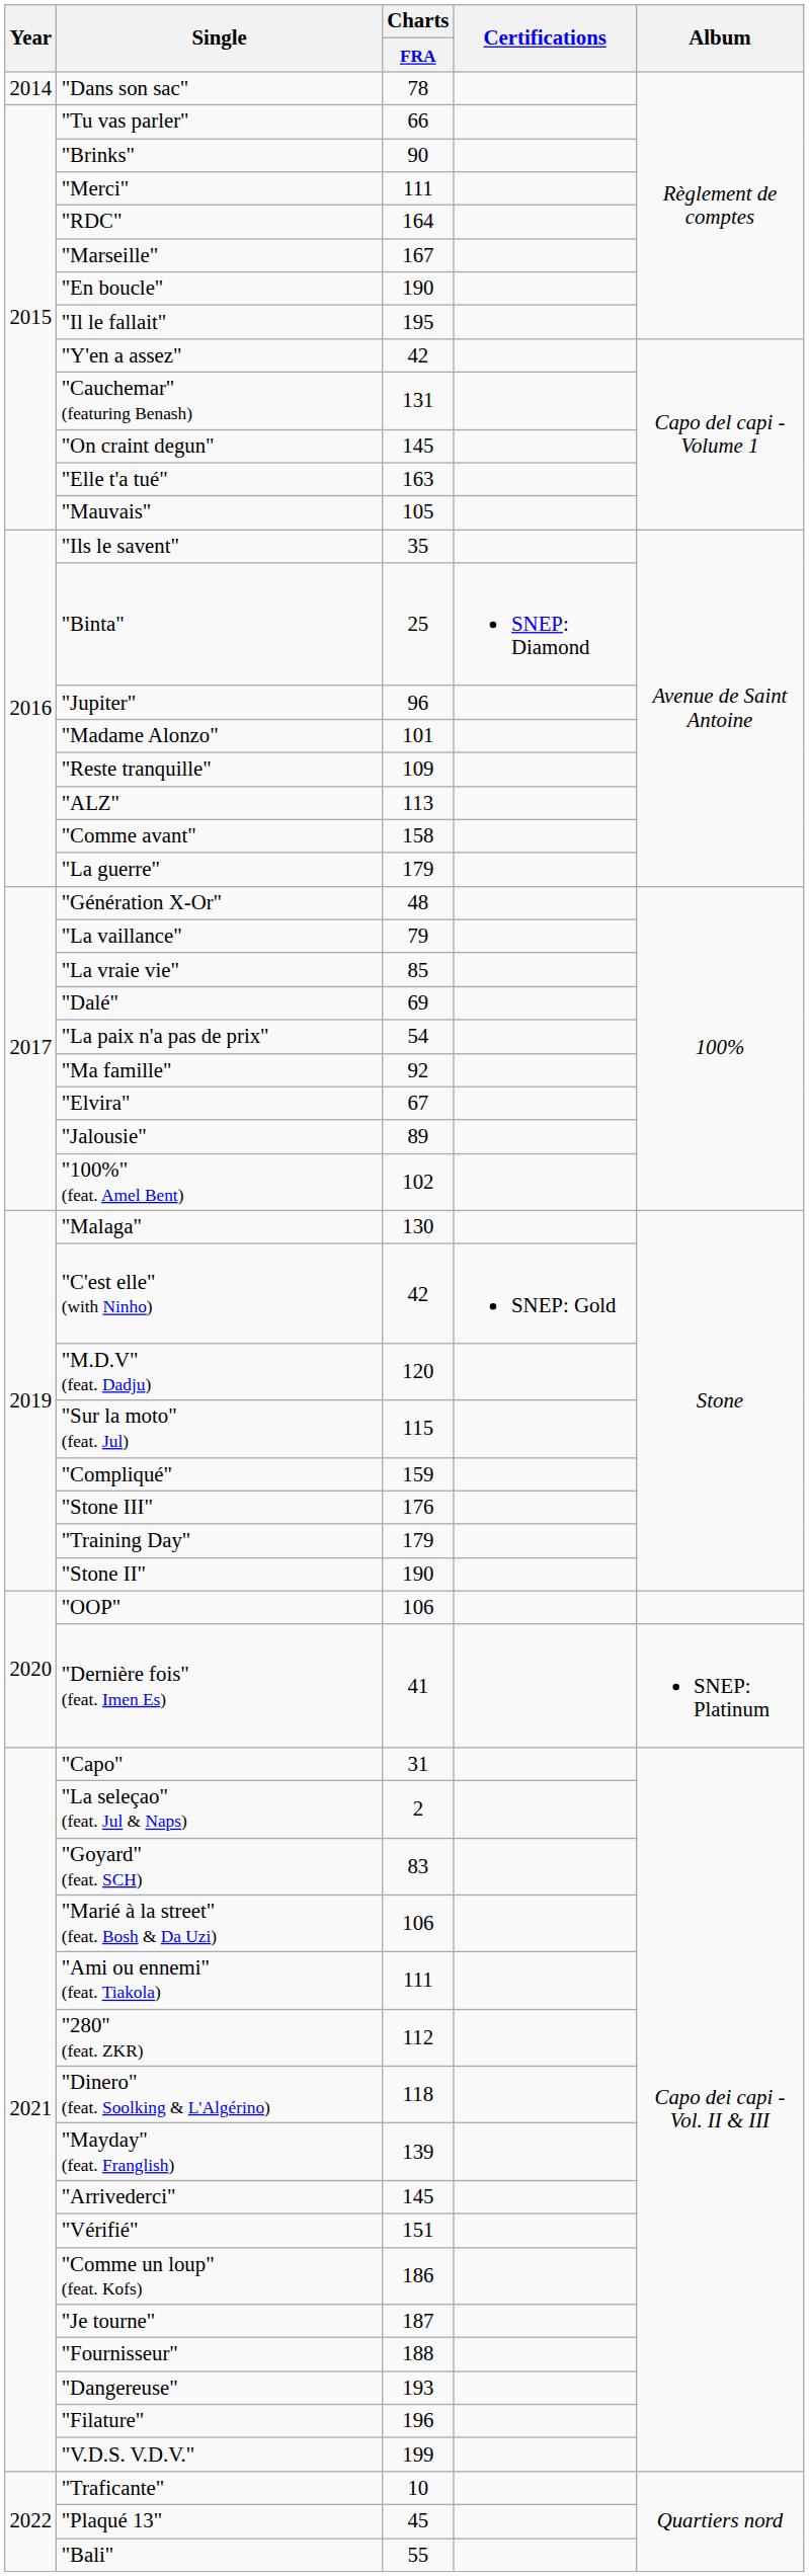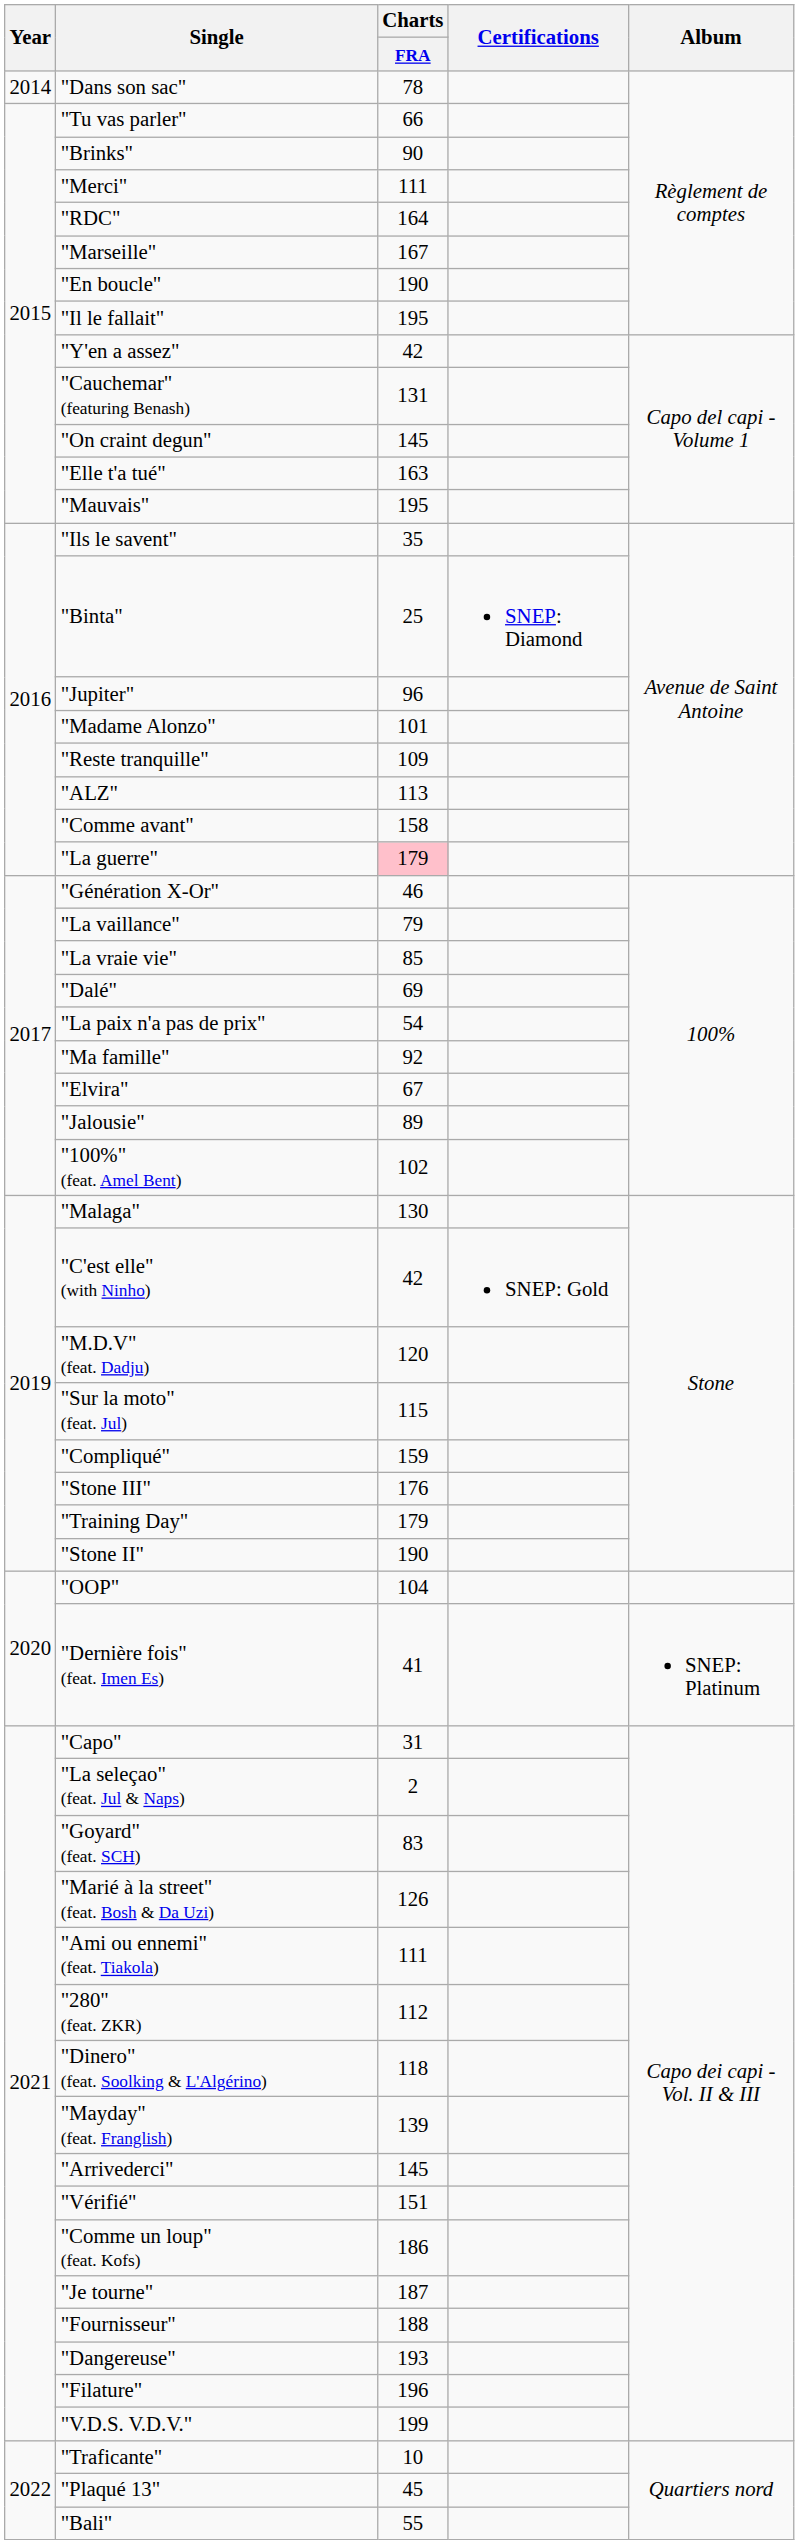 <table class="wikitable">
 <tr>
 <th align="center" rowspan="2" width="10">Year</th>
 <th align="center" rowspan="2" width="240">Single</th>
 <th align="center" colspan="1">Charts</th>
 <th rowspan="2"><a href='#'>Certifications</a></th>
 <th align="center" rowspan="2" width="120">Album</th>
 </tr>
 <tr>
 <th width="40"><small><a href='#'>FRA</a></small><br></th>
 </tr>
 <tr>
 <td align="center">2014</td>
 <td>"Dans son sac"<br></td>
 <td align="center">78</td>
 <td></td>
 <td align="center" rowspan=8><em>Règlement de comptes</em></td>
 </tr>
 <tr>
 <td align="center" rowspan="12">2015</td>
 <td>"Tu vas parler"</td>
 <td align="center">66</td>
 <td></td>
 </tr>
 <tr>
 <td>"Brinks"<br></td>
 <td align="center">90</td>
 <td></td>
 </tr>
 <tr>
 <td>"Merci" <br></td>
 <td align="center">111</td>
 <td></td>
 </tr>
 <tr>
 <td>"RDC"</td>
 <td align="center">164</td>
 <td></td>
 </tr>
 <tr>
 <td>"Marseille"</td>
 <td align="center">167</td>
 <td></td>
 </tr>
 <tr>
 <td>"En boucle"</td>
 <td align="center">190</td>
 <td></td>
 </tr>
 <tr>
 <td>"Il le fallait"</td>
 <td align="center">195</td>
 <td></td>
 </tr>
 <tr>
 <td>"Y'en a assez"</td>
 <td align="center">42</td>
 <td></td>
 <td align="center" rowspan=5><em>Capo del capi - Volume 1</em></td>
 </tr>
 <tr>
 <td>"Cauchemar"<br><small>(featuring Benash)</small></td>
 <td align="center">131</td>
 <td></td>
 </tr>
 <tr>
 <td>"On craint degun"<br></td>
 <td align="center">145</td>
 <td></td>
 </tr>
 <tr>
 <td>"Elle t'a tué"</td>
 <td align="center">163</td>
 <td></td>
 </tr>
 <tr>
 <td>"Mauvais"</td>
-<td align="center">105</td>
+<td align="center">195</td>
 <td></td>
 </tr>
 <tr>
 <td align="center" rowspan="8">2016</td>
 <td>"Ils le savent"<br></td>
 <td align="center">35</td>
 <td></td>
 <td align="center" rowspan=8><em>Avenue de Saint Antoine</em></td>
 </tr>
 <tr>
 <td>"Binta"</td>
 <td align="center">25</td>
 <td><br><ul><li><a href='#'>SNEP</a>: Diamond</li></ul></td>
 </tr>
 <tr>
 <td>"Jupiter"</td>
 <td align="center">96</td>
 <td></td>
 </tr>
 <tr>
 <td>"Madame Alonzo"<br></td>
 <td align="center">101</td>
 <td></td>
 </tr>
 <tr>
 <td>"Reste tranquille"</td>
 <td align="center">109</td>
 <td></td>
 </tr>
 <tr>
 <td>"ALZ"</td>
 <td align="center">113</td>
 <td></td>
 </tr>
 <tr>
 <td>"Comme avant"</td>
 <td align="center">158</td>
 <td></td>
 </tr>
 <tr>
 <td>"La guerre"</td>
-<td align="center">179</td>
+<td align="center" style="background: pink;">179</td>
 <td></td>
 </tr>
 <tr>
 <td align="center" rowspan="9">2017</td>
 <td>"Génération X-Or"</td>
-<td align="center">48</td>
+<td align="center">46</td>
 <td></td>
 <td align="center" rowspan="9"><em>100%</em></td>
 </tr>
 <tr>
 <td>"La vaillance"</td>
 <td align="center">79</td>
 <td></td>
 </tr>
 <tr>
 <td>"La vraie vie"</td>
 <td align="center">85</td>
 <td></td>
 </tr>
 <tr>
 <td>"Dalé"<br></td>
 <td align="center">69</td>
 <td></td>
 </tr>
 <tr>
 <td>"La paix n'a pas de prix"<br></td>
 <td align="center">54</td>
 <td></td>
 </tr>
 <tr>
 <td>"Ma famille"</td>
 <td align="center">92</td>
 <td></td>
 </tr>
 <tr>
 <td>"Elvira"</td>
 <td align="center">67</td>
 <td></td>
 </tr>
 <tr>
 <td>"Jalousie"</td>
 <td align="center">89</td>
 <td></td>
 </tr>
 <tr>
 <td>"100%"<br><small>(feat. <a href='#'>Amel Bent</a>)</small></td>
 <td align="center">102</td>
 <td></td>
 </tr>
 <tr>
 <td align="center" rowspan=8>2019</td>
 <td>"Malaga"</td>
 <td align="center">130<br></td>
 <td></td>
 <td align="center" rowspan=8><em>Stone</em></td>
 </tr>
 <tr>
 <td>"C'est elle"<br><small>(with <a href='#'>Ninho</a>)</small></td>
 <td align="center">42<br></td>
 <td><br><ul><li>SNEP: Gold</li></ul></td>
 </tr>
 <tr>
 <td>"M.D.V"<br><small>(feat. <a href='#'>Dadju</a>)</small></td>
 <td align="center">120</td>
 <td></td>
 </tr>
 <tr>
 <td>"Sur la moto"<br><small>(feat. <a href='#'>Jul</a>)</small></td>
 <td align="center">115</td>
 <td></td>
 </tr>
 <tr>
 <td>"Compliqué"</td>
 <td align="center">159</td>
 <td></td>
 </tr>
 <tr>
 <td>"Stone III"</td>
 <td align="center">176</td>
 <td></td>
 </tr>
 <tr>
 <td>"Training Day"</td>
 <td align="center">179</td>
 <td></td>
 </tr>
 <tr>
 <td>"Stone II"</td>
 <td align="center">190</td>
 <td></td>
 </tr>
 <tr>
 <td align="center" rowspan="2">2020</td>
 <td>"OOP"</td>
-<td align="center">106</td>
+<td align="center">104</td>
 <td></td>
 <td align="center"></td>
 </tr>
 <tr>
 <td>"Dernière fois" <br><small>(feat. <a href='#'>Imen Es</a>)</small></td>
 <td align="center">41</td>
 <td></td>
 <td><br><ul><li>SNEP: Platinum</li></ul></td>
 </tr>
 <tr>
 <td align="center" rowspan=16>2021</td>
 <td>"Capo"</td>
 <td align="center">31</td>
 <td></td>
 <td align="center" rowspan=16><em>Capo dei capi - Vol. II & III</em></td>
 </tr>
 <tr>
 <td>"La seleçao" <br><small>(feat. <a href='#'>Jul</a> & <a href='#'>Naps</a>)</small></td>
 <td align="center">2</td>
 <td></td>
 </tr>
 <tr>
 <td>"Goyard" <br><small>(feat. <a href='#'>SCH</a>)</small></td>
 <td align="center">83</td>
 <td></td>
 </tr>
 <tr>
 <td>"Marié à la street" <br><small>(feat. <a href='#'>Bosh</a> & <a href='#'>Da Uzi</a>)</small></td>
-<td align="center">106</td>
+<td align="center">126</td>
 <td></td>
 </tr>
 <tr>
 <td>"Ami ou ennemi" <br><small>(feat. <a href='#'>Tiakola</a>)</small></td>
 <td align="center">111</td>
 <td></td>
 </tr>
 <tr>
 <td>"280" <br><small>(feat. ZKR)</small></td>
 <td align="center">112</td>
 <td></td>
 </tr>
 <tr>
 <td>"Dinero" <br><small>(feat. <a href='#'>Soolking</a> & <a href='#'>L'Algérino</a>)</small></td>
 <td align="center">118</td>
 <td></td>
 </tr>
 <tr>
 <td>"Mayday" <br><small>(feat. <a href='#'>Franglish</a>)</small></td>
 <td align="center">139</td>
 <td></td>
 </tr>
 <tr>
 <td>"Arrivederci"</td>
 <td align="center">145</td>
 <td></td>
 </tr>
 <tr>
 <td>"Vérifié"</td>
 <td align="center">151</td>
 <td></td>
 </tr>
 <tr>
 <td>"Comme un loup" <br><small>(feat. Kofs)</small></td>
 <td align="center">186</td>
 <td></td>
 </tr>
 <tr>
 <td>"Je tourne"</td>
 <td align="center">187</td>
 <td></td>
 </tr>
 <tr>
 <td>"Fournisseur"</td>
 <td align="center">188</td>
 <td></td>
 </tr>
 <tr>
 <td>"Dangereuse"</td>
 <td align="center">193</td>
 <td></td>
 </tr>
 <tr>
 <td>"Filature"</td>
 <td align="center">196</td>
 <td></td>
 </tr>
 <tr>
 <td>"V.D.S. V.D.V."</td>
 <td align="center">199</td>
 <td></td>
 </tr>
 <tr>
 <td rowspan=3>2022</td>
 <td>"Traficante"</td>
 <td align="center">10</td>
 <td></td>
 <td align=center rowspan=3><em>Quartiers nord</em></td>
 </tr>
 <tr>
 <td>"Plaqué 13"</td>
 <td align="center">45</td>
 <td></td>
 </tr>
 <tr>
 <td>"Bali"</td>
 <td align="center">55</td>
 </tr>
 </table>
